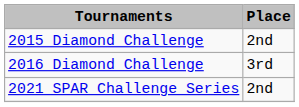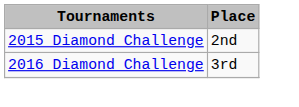 <table class="wikitable collapsible" border="1">
 <tr>
 <th style="background:silver;">Tournaments</th>
 <th style="background:silver;">Place</th>
 </tr>
 <tr>
 <td><a href='#'>2015 Diamond Challenge</a></td>
 <td>2nd</td>
 </tr>
 <tr>
 <td><a href='#'>2016 Diamond Challenge</a></td>
 <td>3rd</td>
 </tr>
 <tr>
-<td><a href='#'>2021 SPAR Challenge Series</a></td>
-<td>2nd</td>
-</tr>
-<tr>
 </tr>
 </table>
